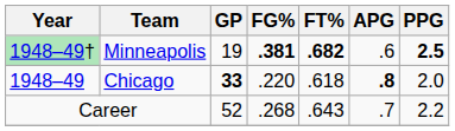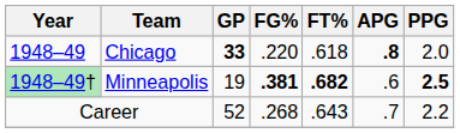 <table class="wikitable sortable" style="font-size:95%; text-align:right;">
 <tr>
 <th>Year</th>
 <th>Team</th>
 <th>GP</th>
 <th>FG%</th>
 <th>FT%</th>
 <th>APG</th>
 <th>PPG</th>
 </tr>
 <tr>
+<td style="text-align:left; "><a href='#'>1948–49</a></td>
+<td style="text-align:left;"><a href='#'>Chicago</a></td>
+<td><strong>33</strong></td>
+<td>.220</td>
+<td>.618</td>
+<td><strong>.8</strong></td>
+<td>2.0</td>
+</tr>
+<tr>
 <td style="text-align:left; background:#afe6ba;"><a href='#'>1948–49</a>†</td>
 <td style="text-align:left;"><a href='#'>Minneapolis</a></td>
 <td>19</td>
 <td><strong>.381</strong></td>
 <td><strong>.682</strong></td>
 <td>.6</td>
 <td><strong>2.5</strong></td>
-</tr>
-<tr>
-<td style="text-align:left; "><a href='#'>1948–49</a></td>
-<td style="text-align:left;"><a href='#'>Chicago</a></td>
-<td><strong>33</strong></td>
-<td>.220</td>
-<td>.618</td>
-<td><strong>.8</strong></td>
-<td>2.0</td>
 </tr>
 <tr>
 <td style="text-align:center;" colspan="2">Career</td>
 <td>52</td>
 <td>.268</td>
 <td>.643</td>
 <td>.7</td>
 <td>2.2</td>
 </tr>
 <tr>
 </tr>
 </table>
